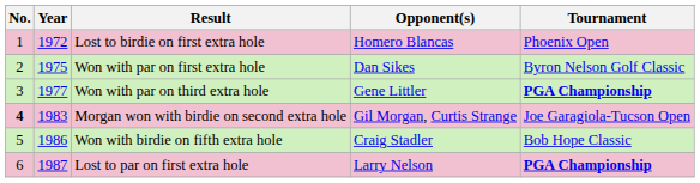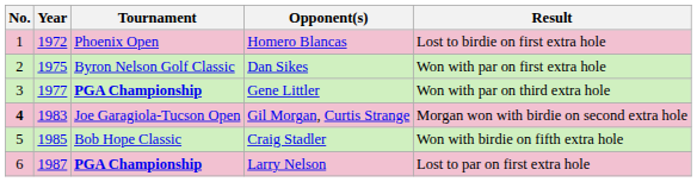 <table class="wikitable" style="font-size:95%;">
 <tr>
 <th>No.</th>
 <th>Year</th>
+<th>Tournament</th>
+<th>Opponent(s)</th>
 <th>Result</th>
-<th>Opponent(s)</th>
-<th>Tournament</th>
 </tr>
 <tr style="background:#F2C1D1;">
 <td align=center>1</td>
 <td><a href='#'>1972</a></td>
+<td><a href='#'>Phoenix Open</a></td>
+<td> <a href='#'>Homero Blancas</a></td>
 <td>Lost to birdie on first extra hole</td>
-<td> <a href='#'>Homero Blancas</a></td>
-<td><a href='#'>Phoenix Open</a></td>
 </tr>
 <tr style="background:#D0F0C0;">
 <td align=center>2</td>
 <td><a href='#'>1975</a></td>
+<td><a href='#'>Byron Nelson Golf Classic</a></td>
+<td> <a href='#'>Dan Sikes</a></td>
 <td>Won with par on first extra hole</td>
-<td> <a href='#'>Dan Sikes</a></td>
-<td><a href='#'>Byron Nelson Golf Classic</a></td>
 </tr>
 <tr style="background:#D0F0C0;">
 <td align=center>3</td>
 <td><a href='#'>1977</a></td>
+<td><strong><a href='#'>PGA Championship</a></strong></td>
+<td> <a href='#'>Gene Littler</a></td>
 <td>Won with par on third extra hole</td>
-<td> <a href='#'>Gene Littler</a></td>
-<td><strong><a href='#'>PGA Championship</a></strong></td>
 </tr>
 <tr style="background:#F2C1D1;">
 <td align=center><strong>4</strong></td>
 <td><a href='#'>1983</a></td>
+<td><a href='#'>Joe Garagiola-Tucson Open</a></td>
+<td> <a href='#'>Gil Morgan</a>,  <a href='#'>Curtis Strange</a></td>
 <td>Morgan won with birdie on second extra hole</td>
-<td> <a href='#'>Gil Morgan</a>,  <a href='#'>Curtis Strange</a></td>
-<td><a href='#'>Joe Garagiola-Tucson Open</a></td>
 </tr>
 <tr style="background:#D0F0C0;">
 <td align=center>5</td>
-<td><a href='#'>1986</a></td>
+<td><a href='#'>1985</a></td>
+<td><a href='#'>Bob Hope Classic</a></td>
+<td> <a href='#'>Craig Stadler</a></td>
 <td>Won with birdie on fifth extra hole</td>
-<td> <a href='#'>Craig Stadler</a></td>
-<td><a href='#'>Bob Hope Classic</a></td>
 </tr>
 <tr style="background:#F2C1D1;">
 <td align=center>6</td>
 <td><a href='#'>1987</a></td>
+<td><strong><a href='#'>PGA Championship</a></strong></td>
+<td> <a href='#'>Larry Nelson</a></td>
 <td>Lost to par on first extra hole</td>
-<td> <a href='#'>Larry Nelson</a></td>
-<td><strong><a href='#'>PGA Championship</a></strong></td>
 </tr>
 </table>
